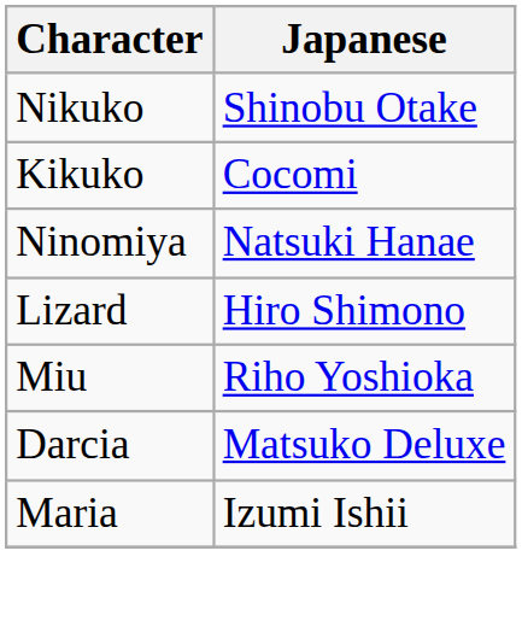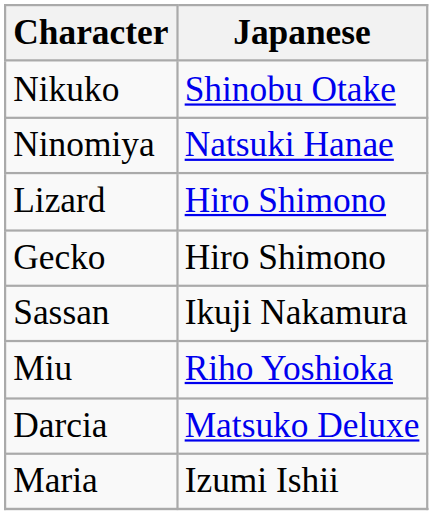 <table class="wikitable">
 <tr>
 <th>Character</th>
 <th>Japanese</th>
 </tr>
 <tr>
 <td>Nikuko</td>
 <td><a href='#'>Shinobu Otake</a></td>
 </tr>
 <tr>
-<td>Kikuko</td>
-<td><a href='#'>Cocomi</a></td>
-</tr>
-<tr>
 <td>Ninomiya</td>
 <td><a href='#'>Natsuki Hanae</a></td>
 </tr>
 <tr>
 <td>Lizard</td>
 <td><a href='#'>Hiro Shimono</a></td>
+</tr>
+<tr>
+<td>Gecko</td>
+<td>Hiro Shimono</td>
+</tr>
+<tr>
+<td>Sassan</td>
+<td>Ikuji Nakamura</td>
 </tr>
 <tr>
 <td>Miu</td>
 <td><a href='#'>Riho Yoshioka</a></td>
 </tr>
 <tr>
 <td>Darcia</td>
 <td><a href='#'>Matsuko Deluxe</a></td>
 </tr>
 <tr>
 <td>Maria</td>
 <td>Izumi Ishii</td>
 </tr>
 <tr>
 </tr>
 </table>
